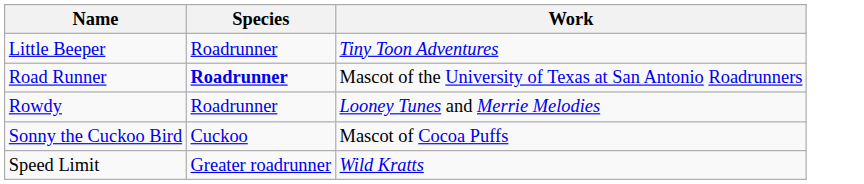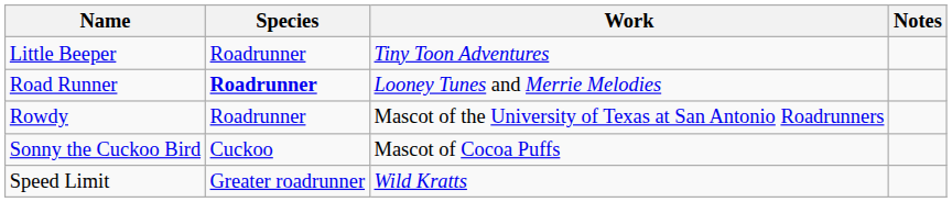 <table class="wikitable">
 <tr>
 <th>Name</th>
 <th>Species</th>
 <th>Work</th>
+<th>Notes</th>
 </tr>
 <tr>
 <td><a href='#'>Little Beeper</a></td>
 <td><a href='#'>Roadrunner</a></td>
 <td><em><a href='#'>Tiny Toon Adventures</a></em></td>
+<td></td>
 </tr>
 <tr>
 <td><a href='#'>Road Runner</a></td>
 <td><strong><a href='#'>Roadrunner</a></strong></td>
-<td>Mascot of the <a href='#'>University of Texas at San Antonio</a> <a href='#'>Roadrunners</a></td>
+<td><em><a href='#'>Looney Tunes</a></em> and <em><a href='#'>Merrie Melodies</a></em></td>
+<td></td>
 </tr>
 <tr>
 <td><a href='#'>Rowdy</a></td>
 <td><a href='#'>Roadrunner</a></td>
-<td><em><a href='#'>Looney Tunes</a></em> and <em><a href='#'>Merrie Melodies</a></em></td>
+<td>Mascot of the <a href='#'>University of Texas at San Antonio</a> <a href='#'>Roadrunners</a></td>
+<td></td>
 </tr>
 <tr>
 <td><a href='#'>Sonny the Cuckoo Bird</a></td>
 <td><a href='#'>Cuckoo</a></td>
 <td>Mascot of <a href='#'>Cocoa Puffs</a></td>
+<td></td>
 </tr>
 <tr>
 <td>Speed Limit</td>
 <td><a href='#'>Greater roadrunner</a></td>
 <td><em><a href='#'>Wild Kratts</a></em></td>
+<td></td>
 </tr>
 </table>
